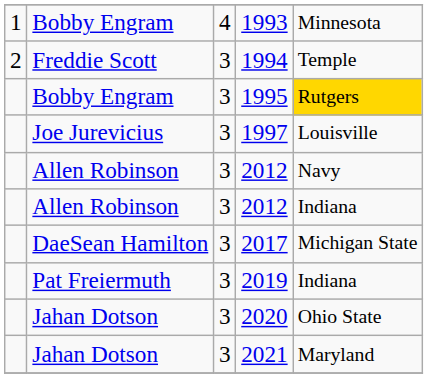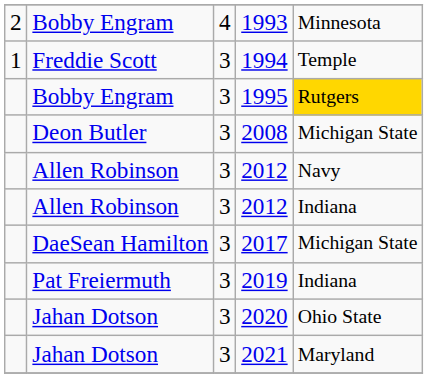 <table class="wikitable">
 <tr>
 </tr>
 <tr>
-<td>1</td>
+<td>2</td>
 <td><a href='#'>Bobby Engram</a></td>
 <td>4</td>
 <td><a href='#'>1993</a></td>
 <td style="font-size:85%;">Minnesota</td>
 </tr>
 <tr>
-<td>2</td>
+<td>1</td>
 <td><a href='#'>Freddie Scott</a></td>
 <td>3</td>
 <td><a href='#'>1994</a></td>
 <td style="font-size:85%;">Temple</td>
 </tr>
 <tr>
 <td></td>
 <td><a href='#'>Bobby Engram</a></td>
 <td>3</td>
 <td><a href='#'>1995</a></td>
 <td style="background: gold; font-size:85%;">Rutgers</td>
 </tr>
 <tr>
 <td></td>
-<td><a href='#'>Joe Jurevicius</a></td>
+<td><a href='#'>Deon Butler</a></td>
 <td>3</td>
-<td><a href='#'>1997</a></td>
-<td style="font-size:85%;">Louisville</td>
+<td><a href='#'>2008</a></td>
+<td style="font-size:85%;">Michigan State</td>
 </tr>
 <tr>
 <td></td>
 <td><a href='#'>Allen Robinson</a></td>
 <td>3</td>
 <td><a href='#'>2012</a></td>
 <td style="font-size:85%;">Navy</td>
 </tr>
 <tr>
 <td></td>
 <td><a href='#'>Allen Robinson</a></td>
 <td>3</td>
 <td><a href='#'>2012</a></td>
 <td style="font-size:85%;">Indiana</td>
 </tr>
 <tr>
 <td></td>
 <td><a href='#'>DaeSean Hamilton</a></td>
 <td>3</td>
 <td><a href='#'>2017</a></td>
 <td style="font-size:85%;">Michigan State</td>
 </tr>
 <tr>
 <td></td>
 <td><a href='#'>Pat Freiermuth</a></td>
 <td>3</td>
 <td><a href='#'>2019</a></td>
 <td style="font-size:85%;">Indiana</td>
 </tr>
 <tr>
 <td></td>
 <td><a href='#'>Jahan Dotson</a></td>
 <td>3</td>
 <td><a href='#'>2020</a></td>
 <td style="font-size:85%;">Ohio State</td>
 </tr>
 <tr>
 <td></td>
 <td><a href='#'>Jahan Dotson</a></td>
 <td>3</td>
 <td><a href='#'>2021</a></td>
 <td style="font-size:85%;">Maryland</td>
 </tr>
 <tr>
 </tr>
 </table>
